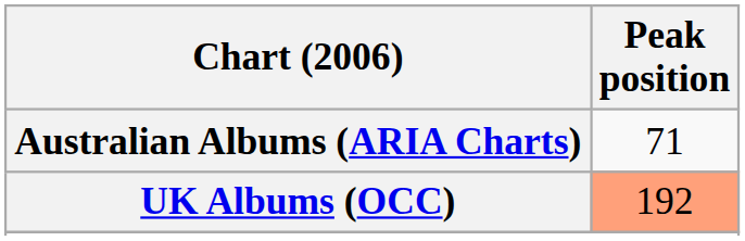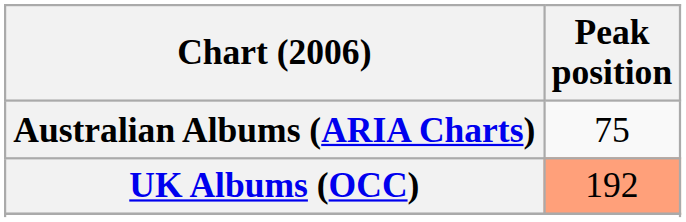 <table class="wikitable sortable plainrowheaders" style="text-align:center">
 <tr>
 <th align="center">Chart (2006)</th>
 <th align="left">Peak<br>position</th>
 </tr>
 <tr>
 <th scope="row">Australian Albums (<a href='#'>ARIA Charts</a>)</th>
-<td>71</td>
+<td>75</td>
 </tr>
 <tr>
 <th scope="row"><a href='#'>UK Albums</a> (<a href='#'>OCC</a>)</th>
 <td style="background: lightsalmon;">192</td>
 </tr>
 <tr>
 </tr>
 <tr>
 </tr>
 <tr>
 </tr>
 <tr>
 </tr>
 </table>
